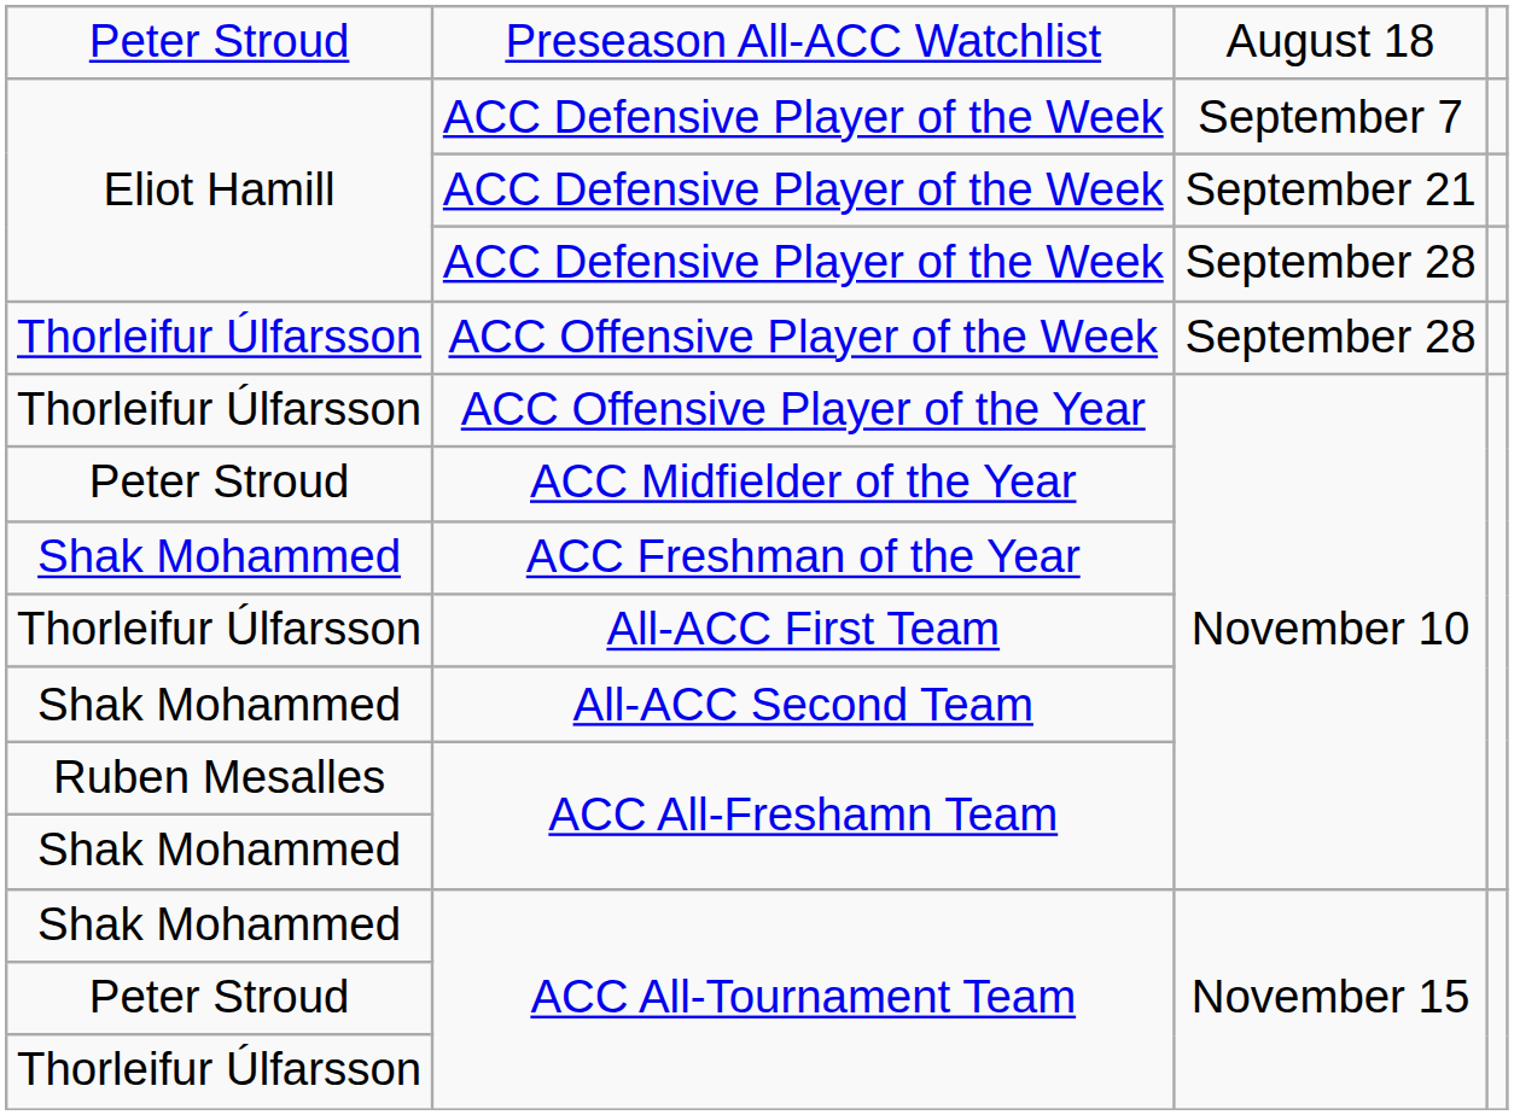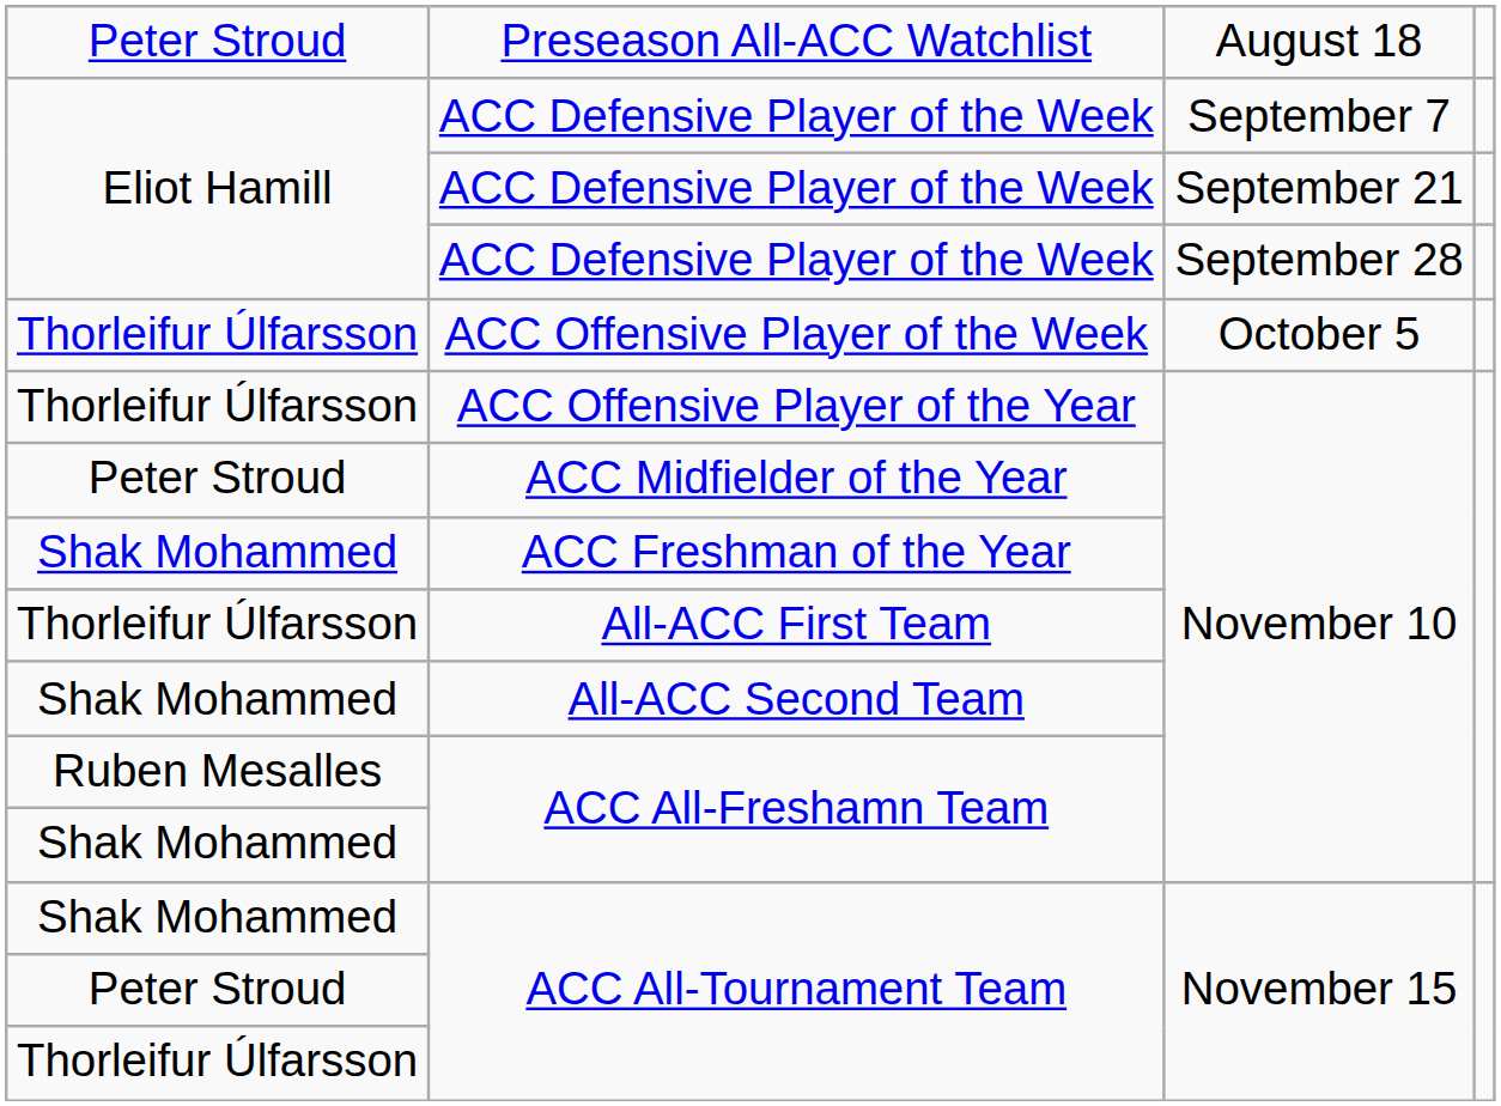 <table class="wikitable sortable" style="text-align: center">
 <tr>
 <td><a href='#'>Peter Stroud</a></td>
 <td><a href='#'>Preseason All-ACC Watchlist</a></td>
 <td>August 18</td>
 <td></td>
 </tr>
 <tr>
 <td rowspan=3>Eliot Hamill</td>
 <td><a href='#'>ACC Defensive Player of the Week</a></td>
 <td>September 7</td>
 <td></td>
 </tr>
 <tr>
 <td><a href='#'>ACC Defensive Player of the Week</a></td>
 <td>September 21</td>
 <td></td>
 </tr>
 <tr>
 <td><a href='#'>ACC Defensive Player of the Week</a></td>
 <td>September 28</td>
 <td></td>
 </tr>
 <tr>
 <td><a href='#'>Thorleifur Úlfarsson</a></td>
 <td><a href='#'>ACC Offensive Player of the Week</a></td>
-<td>September 28</td>
+<td>October 5</td>
 <td></td>
 </tr>
 <tr>
 <td>Thorleifur Úlfarsson</td>
 <td><a href='#'>ACC Offensive Player of the Year</a></td>
 <td rowspan=7>November 10</td>
 <td rowspan=7></td>
 </tr>
 <tr>
 <td>Peter Stroud</td>
 <td><a href='#'>ACC Midfielder of the Year</a></td>
 </tr>
 <tr>
 <td><a href='#'>Shak Mohammed</a></td>
 <td><a href='#'>ACC Freshman of the Year</a></td>
 </tr>
 <tr>
 <td>Thorleifur Úlfarsson</td>
 <td><a href='#'>All-ACC First Team</a></td>
 </tr>
 <tr>
 <td>Shak Mohammed</td>
 <td><a href='#'>All-ACC Second Team</a></td>
 </tr>
 <tr>
 <td>Ruben Mesalles</td>
 <td rowspan=2><a href='#'>ACC All-Freshamn Team</a></td>
 </tr>
 <tr>
 <td>Shak Mohammed</td>
 </tr>
 <tr>
 <td>Shak Mohammed</td>
 <td rowspan=3><a href='#'>ACC All-Tournament Team</a></td>
 <td rowspan=3>November 15</td>
 <td rowspan=3></td>
 </tr>
 <tr>
 <td>Peter Stroud</td>
 </tr>
 <tr>
 <td>Thorleifur Úlfarsson</td>
 </tr>
 </table>
